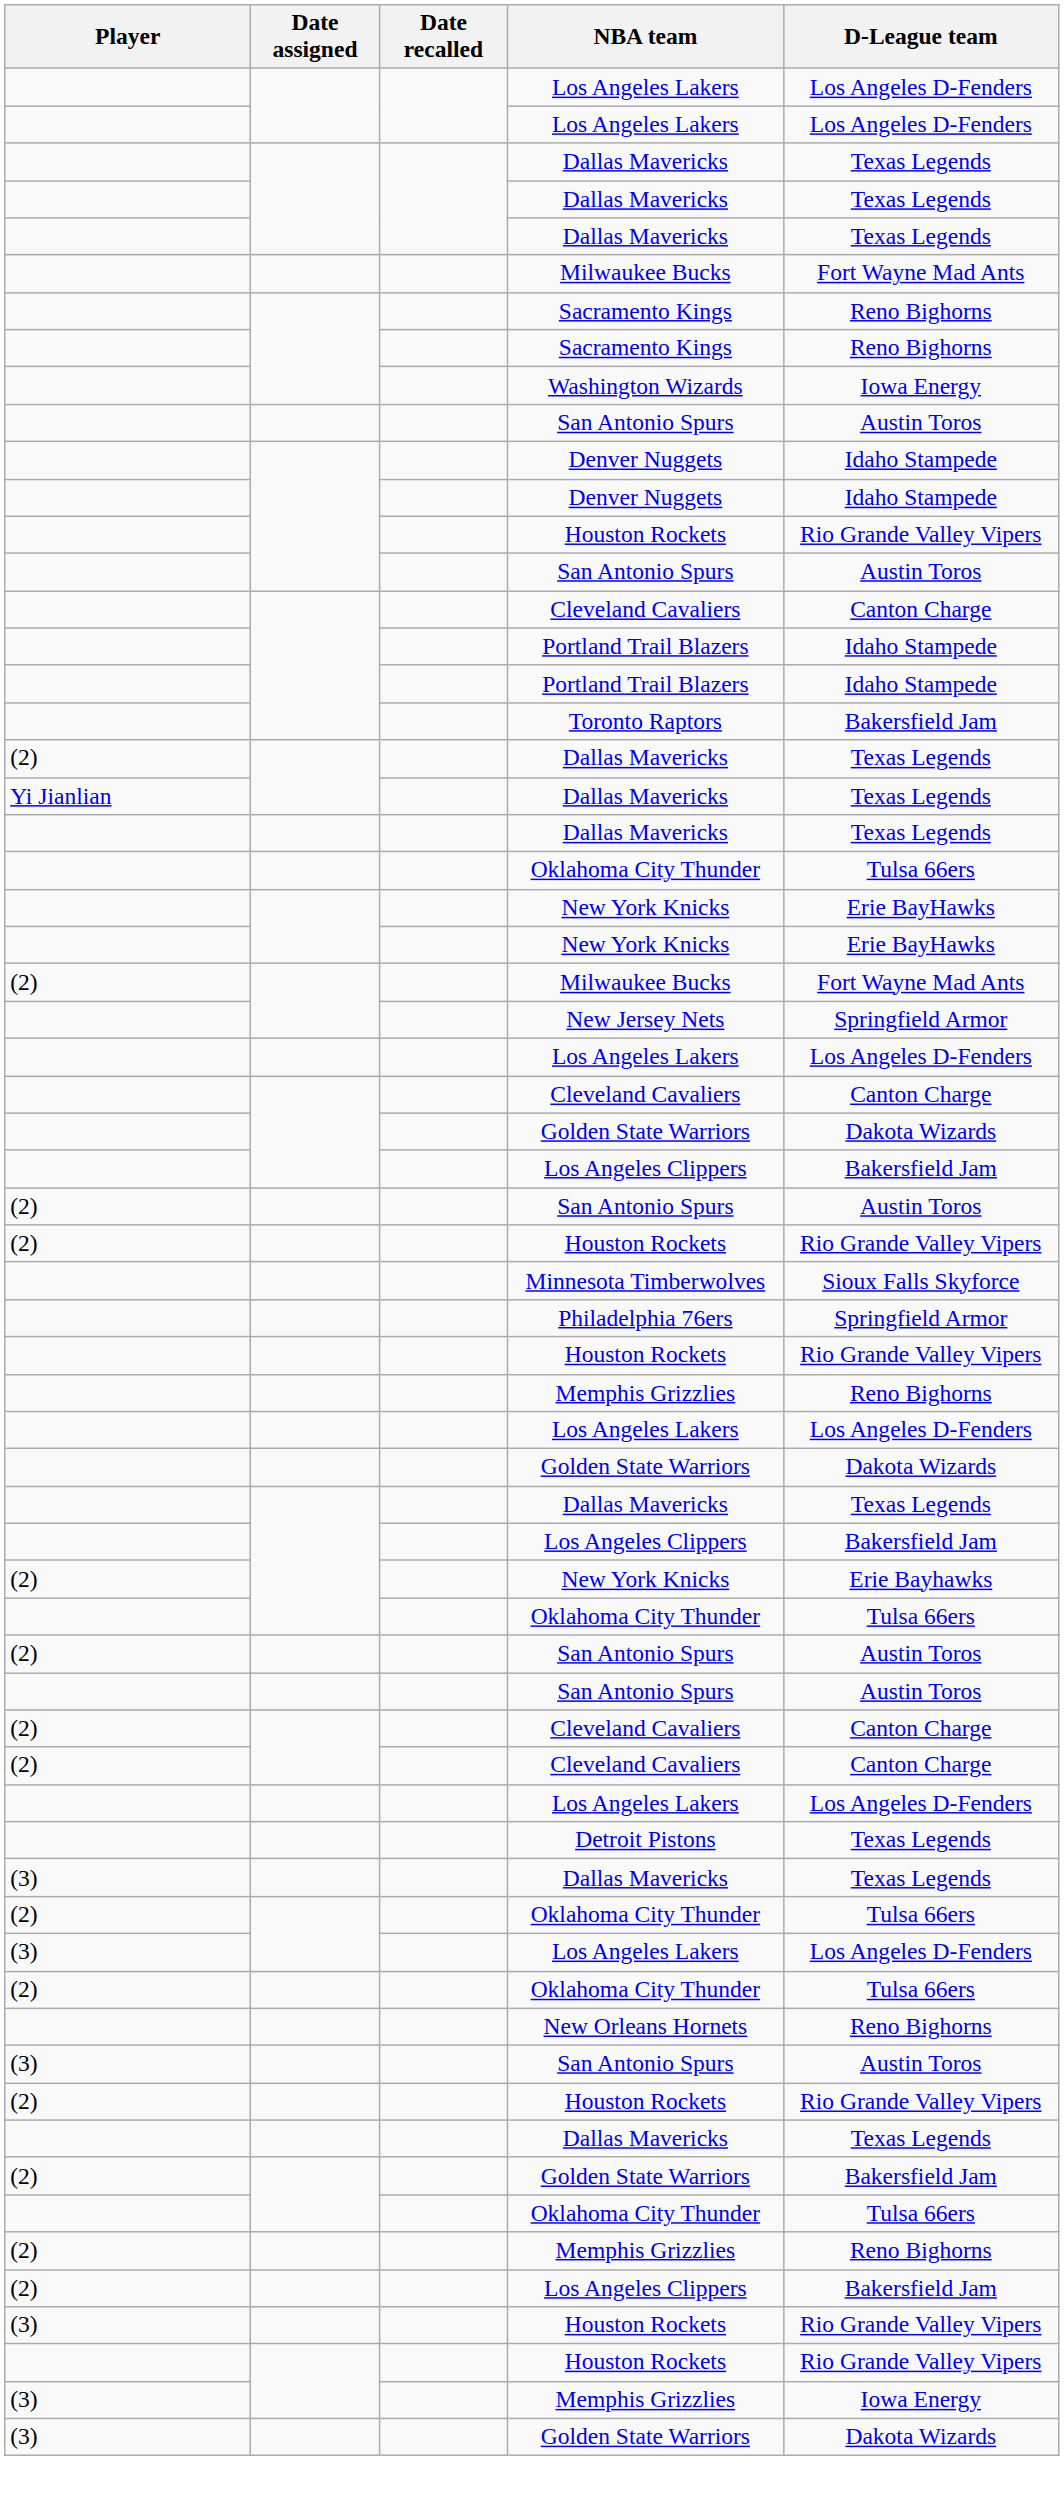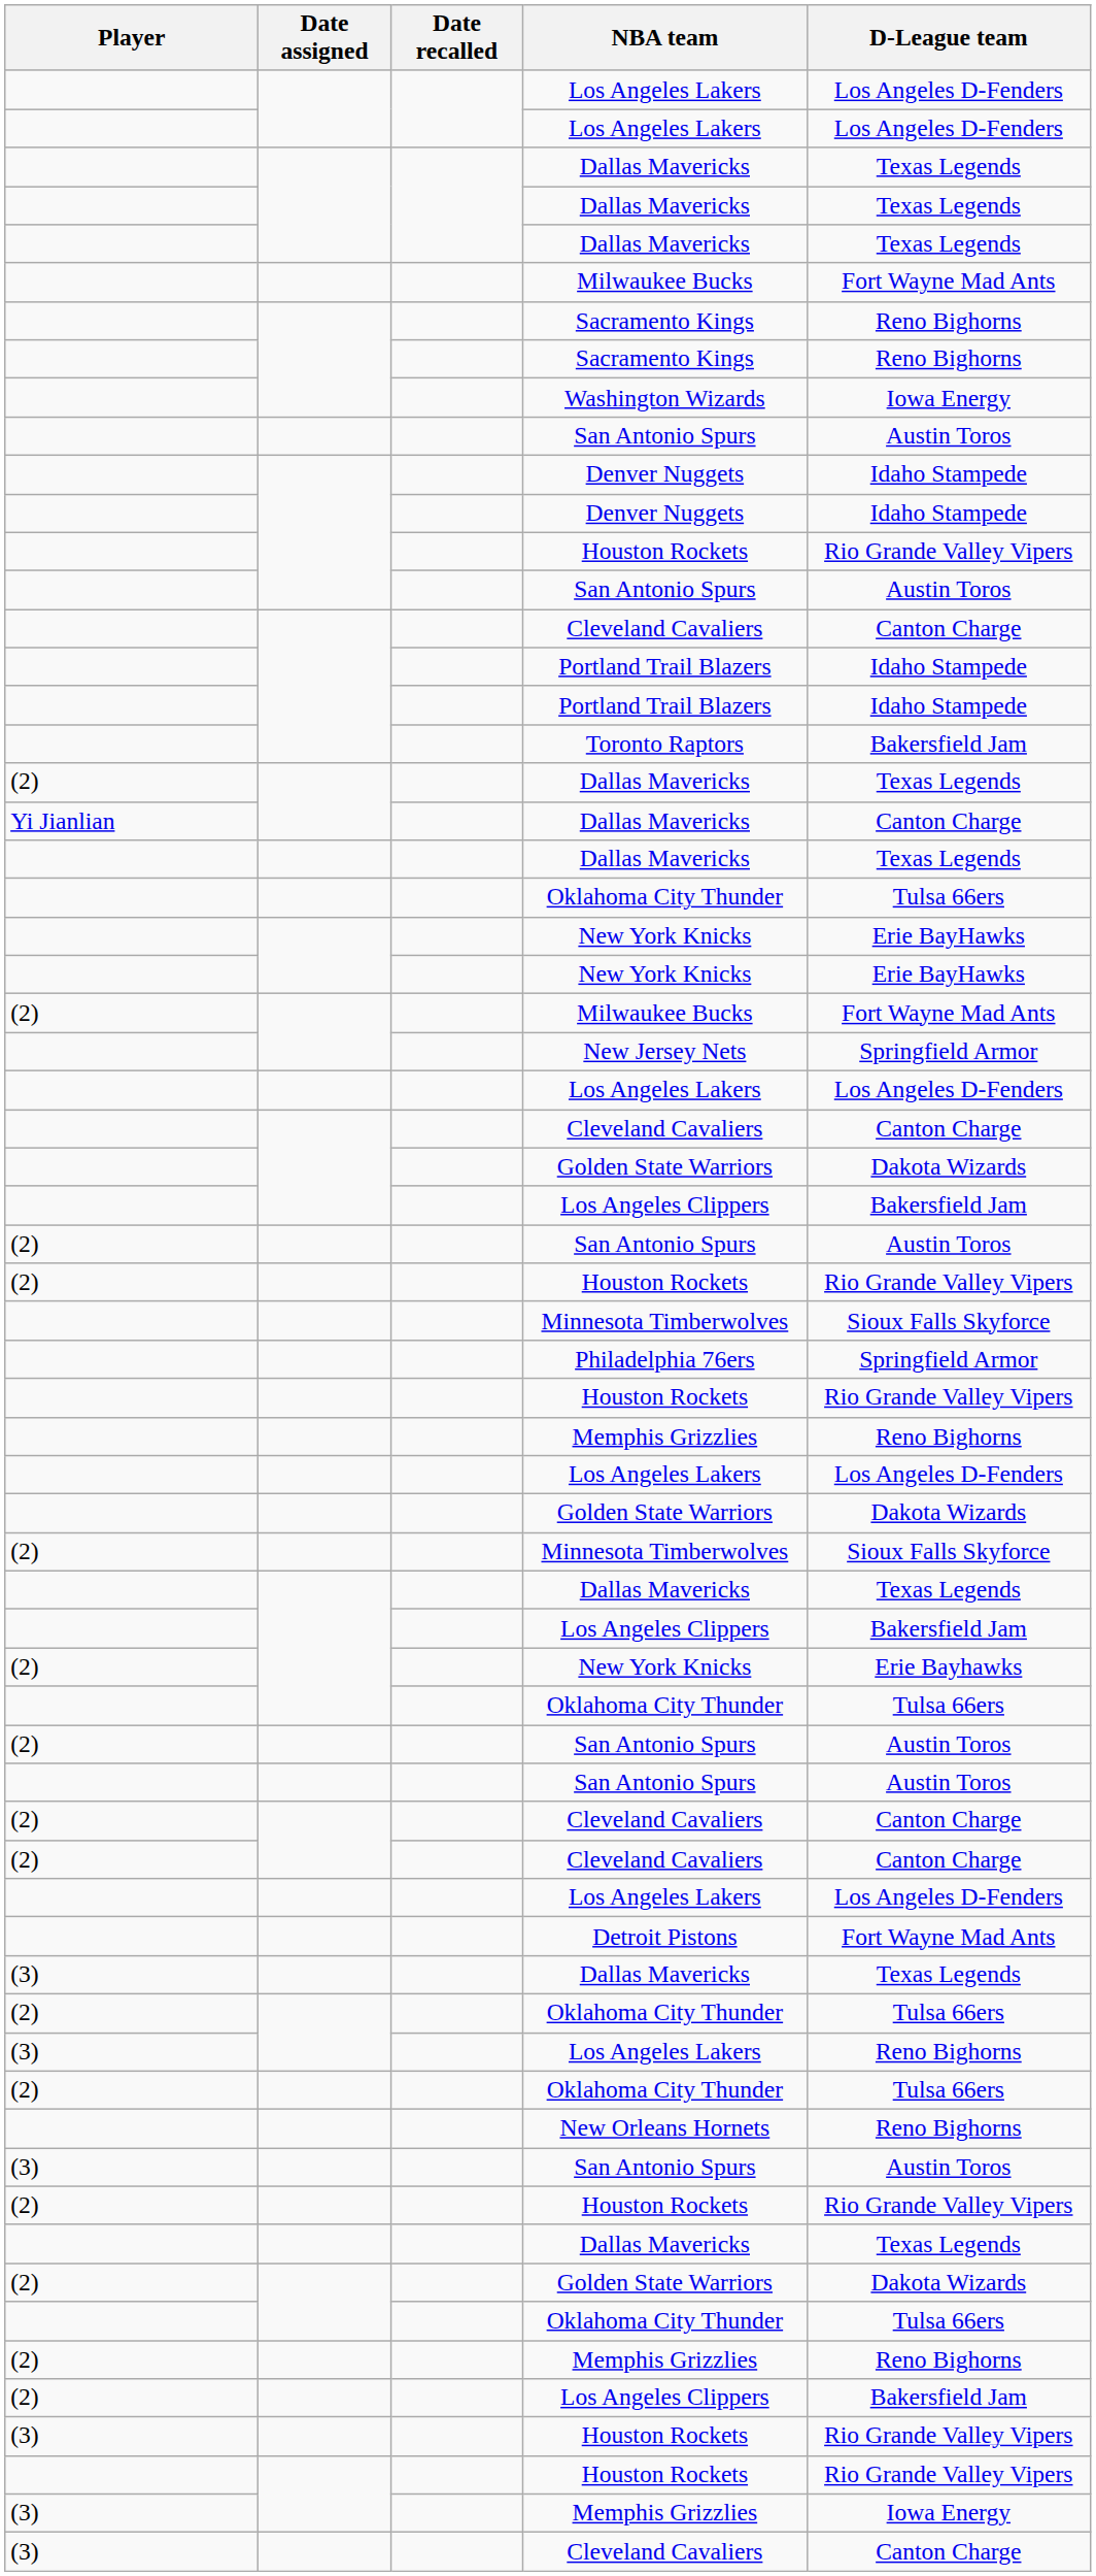 <table class="wikitable sortable" style="text-align:center">
 <tr>
 <th style="width:160px">Player</th>
 <th style="width:80px">Date assigned</th>
 <th style="width:80px">Date recalled</th>
 <th style="width:180px">NBA team</th>
 <th style="width:180px">D-League team</th>
 </tr>
 <tr>
 <td align=left></td>
 <td rowspan=2></td>
 <td rowspan=2></td>
 <td><a href='#'>Los Angeles Lakers</a></td>
 <td><a href='#'>Los Angeles D-Fenders</a></td>
 </tr>
 <tr>
 <td align=left></td>
 <td><a href='#'>Los Angeles Lakers</a></td>
 <td><a href='#'>Los Angeles D-Fenders</a></td>
 </tr>
 <tr>
 <td align=left></td>
 <td rowspan=3></td>
 <td rowspan=3></td>
 <td><a href='#'>Dallas Mavericks</a></td>
 <td><a href='#'>Texas Legends</a></td>
 </tr>
 <tr>
 <td align=left></td>
 <td><a href='#'>Dallas Mavericks</a></td>
 <td><a href='#'>Texas Legends</a></td>
 </tr>
 <tr>
 <td align=left></td>
 <td><a href='#'>Dallas Mavericks</a></td>
 <td><a href='#'>Texas Legends</a></td>
 </tr>
 <tr>
 <td align=left></td>
 <td></td>
 <td></td>
 <td><a href='#'>Milwaukee Bucks</a></td>
 <td><a href='#'>Fort Wayne Mad Ants</a></td>
 </tr>
 <tr>
 <td align=left></td>
 <td rowspan=3></td>
 <td></td>
 <td><a href='#'>Sacramento Kings</a></td>
 <td><a href='#'>Reno Bighorns</a></td>
 </tr>
 <tr>
 <td align=left></td>
 <td></td>
 <td><a href='#'>Sacramento Kings</a></td>
 <td><a href='#'>Reno Bighorns</a></td>
 </tr>
 <tr>
 <td align=left></td>
 <td></td>
 <td><a href='#'>Washington Wizards</a></td>
 <td><a href='#'>Iowa Energy</a></td>
 </tr>
 <tr>
 <td align=left></td>
 <td></td>
 <td></td>
 <td><a href='#'>San Antonio Spurs</a></td>
 <td><a href='#'>Austin Toros</a></td>
 </tr>
 <tr>
 <td align=left></td>
 <td rowspan=4></td>
 <td></td>
 <td><a href='#'>Denver Nuggets</a></td>
 <td><a href='#'>Idaho Stampede</a></td>
 </tr>
 <tr>
 <td align=left></td>
 <td></td>
 <td><a href='#'>Denver Nuggets</a></td>
 <td><a href='#'>Idaho Stampede</a></td>
 </tr>
 <tr>
 <td align=left></td>
 <td></td>
 <td><a href='#'>Houston Rockets</a></td>
 <td><a href='#'>Rio Grande Valley Vipers</a></td>
 </tr>
 <tr>
 <td align=left></td>
 <td></td>
 <td><a href='#'>San Antonio Spurs</a></td>
 <td><a href='#'>Austin Toros</a></td>
 </tr>
 <tr>
 <td align=left></td>
 <td rowspan=4></td>
 <td></td>
 <td><a href='#'>Cleveland Cavaliers</a></td>
 <td><a href='#'>Canton Charge</a></td>
 </tr>
 <tr>
 <td align=left></td>
 <td></td>
 <td><a href='#'>Portland Trail Blazers</a></td>
 <td><a href='#'>Idaho Stampede</a></td>
 </tr>
 <tr>
 <td align=left></td>
 <td></td>
 <td><a href='#'>Portland Trail Blazers</a></td>
 <td><a href='#'>Idaho Stampede</a></td>
 </tr>
 <tr>
 <td align=left></td>
 <td></td>
 <td><a href='#'>Toronto Raptors</a></td>
 <td><a href='#'>Bakersfield Jam</a></td>
 </tr>
 <tr>
 <td align=left> (2)</td>
 <td rowspan=2></td>
 <td></td>
 <td><a href='#'>Dallas Mavericks</a></td>
 <td><a href='#'>Texas Legends</a></td>
 </tr>
 <tr>
 <td align=left><a href='#'>Yi Jianlian</a></td>
 <td></td>
 <td><a href='#'>Dallas Mavericks</a></td>
-<td><a href='#'>Texas Legends</a></td>
+<td><a href='#'>Canton Charge</a></td>
 </tr>
 <tr>
 <td align=left></td>
 <td></td>
 <td></td>
 <td><a href='#'>Dallas Mavericks</a></td>
 <td><a href='#'>Texas Legends</a></td>
 </tr>
 <tr>
 <td align=left></td>
 <td></td>
 <td></td>
 <td><a href='#'>Oklahoma City Thunder</a></td>
 <td><a href='#'>Tulsa 66ers</a></td>
 </tr>
 <tr>
 <td align=left></td>
 <td rowspan=2></td>
 <td></td>
 <td><a href='#'>New York Knicks</a></td>
 <td><a href='#'>Erie BayHawks</a></td>
 </tr>
 <tr>
 <td align=left></td>
 <td></td>
 <td><a href='#'>New York Knicks</a></td>
 <td><a href='#'>Erie BayHawks</a></td>
 </tr>
 <tr>
 <td align=left> (2)</td>
 <td rowspan=2></td>
 <td></td>
 <td><a href='#'>Milwaukee Bucks</a></td>
 <td><a href='#'>Fort Wayne Mad Ants</a></td>
 </tr>
 <tr>
 <td align=left></td>
 <td></td>
 <td><a href='#'>New Jersey Nets</a></td>
 <td><a href='#'>Springfield Armor</a></td>
 </tr>
 <tr>
 <td align=left></td>
 <td></td>
 <td></td>
 <td><a href='#'>Los Angeles Lakers</a></td>
 <td><a href='#'>Los Angeles D-Fenders</a></td>
 </tr>
 <tr>
 <td align=left></td>
 <td rowspan=3></td>
 <td></td>
 <td><a href='#'>Cleveland Cavaliers</a></td>
 <td><a href='#'>Canton Charge</a></td>
 </tr>
 <tr>
 <td align=left></td>
 <td></td>
 <td><a href='#'>Golden State Warriors</a></td>
 <td><a href='#'>Dakota Wizards</a></td>
 </tr>
 <tr>
 <td align=left></td>
 <td></td>
 <td><a href='#'>Los Angeles Clippers</a></td>
 <td><a href='#'>Bakersfield Jam</a></td>
 </tr>
 <tr>
 <td align=left> (2)</td>
 <td></td>
 <td></td>
 <td><a href='#'>San Antonio Spurs</a></td>
 <td><a href='#'>Austin Toros</a></td>
 </tr>
 <tr>
 <td align=left> (2)</td>
 <td></td>
 <td></td>
 <td><a href='#'>Houston Rockets</a></td>
 <td><a href='#'>Rio Grande Valley Vipers</a></td>
 </tr>
 <tr>
 <td align=left></td>
 <td></td>
 <td></td>
 <td><a href='#'>Minnesota Timberwolves</a></td>
 <td><a href='#'>Sioux Falls Skyforce</a></td>
 </tr>
 <tr>
 <td align=left></td>
 <td></td>
 <td></td>
 <td><a href='#'>Philadelphia 76ers</a></td>
 <td><a href='#'>Springfield Armor</a></td>
 </tr>
 <tr>
 <td align=left></td>
 <td></td>
 <td></td>
 <td><a href='#'>Houston Rockets</a></td>
 <td><a href='#'>Rio Grande Valley Vipers</a></td>
 </tr>
 <tr>
 <td align=left></td>
 <td></td>
 <td></td>
 <td><a href='#'>Memphis Grizzlies</a></td>
 <td><a href='#'>Reno Bighorns</a></td>
 </tr>
 <tr>
 <td align=left></td>
 <td></td>
 <td></td>
 <td><a href='#'>Los Angeles Lakers</a></td>
 <td><a href='#'>Los Angeles D-Fenders</a></td>
 </tr>
 <tr>
 <td align=left></td>
 <td></td>
 <td></td>
 <td><a href='#'>Golden State Warriors</a></td>
 <td><a href='#'>Dakota Wizards</a></td>
 </tr>
 <tr>
+<td align=left> (2)</td>
+<td></td>
+<td></td>
+<td><a href='#'>Minnesota Timberwolves</a></td>
+<td><a href='#'>Sioux Falls Skyforce</a></td>
+</tr>
+<tr>
 <td align=left></td>
 <td rowspan=4></td>
 <td></td>
 <td><a href='#'>Dallas Mavericks</a></td>
 <td><a href='#'>Texas Legends</a></td>
 </tr>
 <tr>
 <td align=left></td>
 <td></td>
 <td><a href='#'>Los Angeles Clippers</a></td>
 <td><a href='#'>Bakersfield Jam</a></td>
 </tr>
 <tr>
 <td align=left> (2)</td>
 <td></td>
 <td><a href='#'>New York Knicks</a></td>
 <td><a href='#'>Erie Bayhawks</a></td>
 </tr>
 <tr>
 <td align=left></td>
 <td></td>
 <td><a href='#'>Oklahoma City Thunder</a></td>
 <td><a href='#'>Tulsa 66ers</a></td>
 </tr>
 <tr>
 <td align=left> (2)</td>
 <td></td>
 <td></td>
 <td><a href='#'>San Antonio Spurs</a></td>
 <td><a href='#'>Austin Toros</a></td>
 </tr>
 <tr>
 <td align=left></td>
 <td></td>
 <td></td>
 <td><a href='#'>San Antonio Spurs</a></td>
 <td><a href='#'>Austin Toros</a></td>
 </tr>
 <tr>
 <td align=left> (2)</td>
 <td rowspan=2></td>
 <td></td>
 <td><a href='#'>Cleveland Cavaliers</a></td>
 <td><a href='#'>Canton Charge</a></td>
 </tr>
 <tr>
 <td align=left> (2)</td>
 <td></td>
 <td><a href='#'>Cleveland Cavaliers</a></td>
 <td><a href='#'>Canton Charge</a></td>
 </tr>
 <tr>
 <td align=left></td>
 <td></td>
 <td></td>
 <td><a href='#'>Los Angeles Lakers</a></td>
 <td><a href='#'>Los Angeles D-Fenders</a></td>
 </tr>
 <tr>
 <td align=left></td>
 <td></td>
 <td></td>
 <td><a href='#'>Detroit Pistons</a></td>
-<td><a href='#'>Texas Legends</a></td>
+<td><a href='#'>Fort Wayne Mad Ants</a></td>
 </tr>
 <tr>
 <td align=left> (3)</td>
 <td></td>
 <td></td>
 <td><a href='#'>Dallas Mavericks</a></td>
 <td><a href='#'>Texas Legends</a></td>
 </tr>
 <tr>
 <td align=left> (2)</td>
 <td rowspan=2></td>
 <td></td>
 <td><a href='#'>Oklahoma City Thunder</a></td>
 <td><a href='#'>Tulsa 66ers</a></td>
 </tr>
 <tr>
 <td align=left> (3)</td>
 <td></td>
 <td><a href='#'>Los Angeles Lakers</a></td>
-<td><a href='#'>Los Angeles D-Fenders</a></td>
+<td><a href='#'>Reno Bighorns</a></td>
 </tr>
 <tr>
 <td align=left> (2)</td>
 <td></td>
 <td></td>
 <td><a href='#'>Oklahoma City Thunder</a></td>
 <td><a href='#'>Tulsa 66ers</a></td>
 </tr>
 <tr>
 <td align=left></td>
 <td></td>
 <td></td>
 <td><a href='#'>New Orleans Hornets</a></td>
 <td><a href='#'>Reno Bighorns</a></td>
 </tr>
 <tr>
 <td align=left> (3)</td>
 <td></td>
 <td></td>
 <td><a href='#'>San Antonio Spurs</a></td>
 <td><a href='#'>Austin Toros</a></td>
 </tr>
 <tr>
 <td align=left> (2)</td>
 <td></td>
 <td></td>
 <td><a href='#'>Houston Rockets</a></td>
 <td><a href='#'>Rio Grande Valley Vipers</a></td>
 </tr>
 <tr>
 <td align=left></td>
 <td></td>
 <td></td>
 <td><a href='#'>Dallas Mavericks</a></td>
 <td><a href='#'>Texas Legends</a></td>
 </tr>
 <tr>
 <td align=left> (2)</td>
 <td rowspan=2></td>
 <td></td>
 <td><a href='#'>Golden State Warriors</a></td>
-<td><a href='#'>Bakersfield Jam</a></td>
+<td><a href='#'>Dakota Wizards</a></td>
 </tr>
 <tr>
 <td align=left></td>
 <td></td>
 <td><a href='#'>Oklahoma City Thunder</a></td>
 <td><a href='#'>Tulsa 66ers</a></td>
 </tr>
 <tr>
 <td align=left> (2)</td>
 <td></td>
 <td></td>
 <td><a href='#'>Memphis Grizzlies</a></td>
 <td><a href='#'>Reno Bighorns</a></td>
 </tr>
 <tr>
 <td align=left> (2)</td>
 <td></td>
 <td></td>
 <td><a href='#'>Los Angeles Clippers</a></td>
 <td><a href='#'>Bakersfield Jam</a></td>
 </tr>
 <tr>
 <td align=left> (3)</td>
 <td></td>
 <td></td>
 <td><a href='#'>Houston Rockets</a></td>
 <td><a href='#'>Rio Grande Valley Vipers</a></td>
 </tr>
 <tr>
 <td align=left></td>
 <td rowspan=2></td>
 <td></td>
 <td><a href='#'>Houston Rockets</a></td>
 <td><a href='#'>Rio Grande Valley Vipers</a></td>
 </tr>
 <tr>
 <td align=left> (3)</td>
 <td></td>
 <td><a href='#'>Memphis Grizzlies</a></td>
 <td><a href='#'>Iowa Energy</a></td>
 </tr>
 <tr>
 <td align=left> (3)</td>
 <td></td>
 <td></td>
-<td><a href='#'>Golden State Warriors</a></td>
-<td><a href='#'>Dakota Wizards</a></td>
+<td><a href='#'>Cleveland Cavaliers</a></td>
+<td><a href='#'>Canton Charge</a></td>
 </tr>
 </table>
